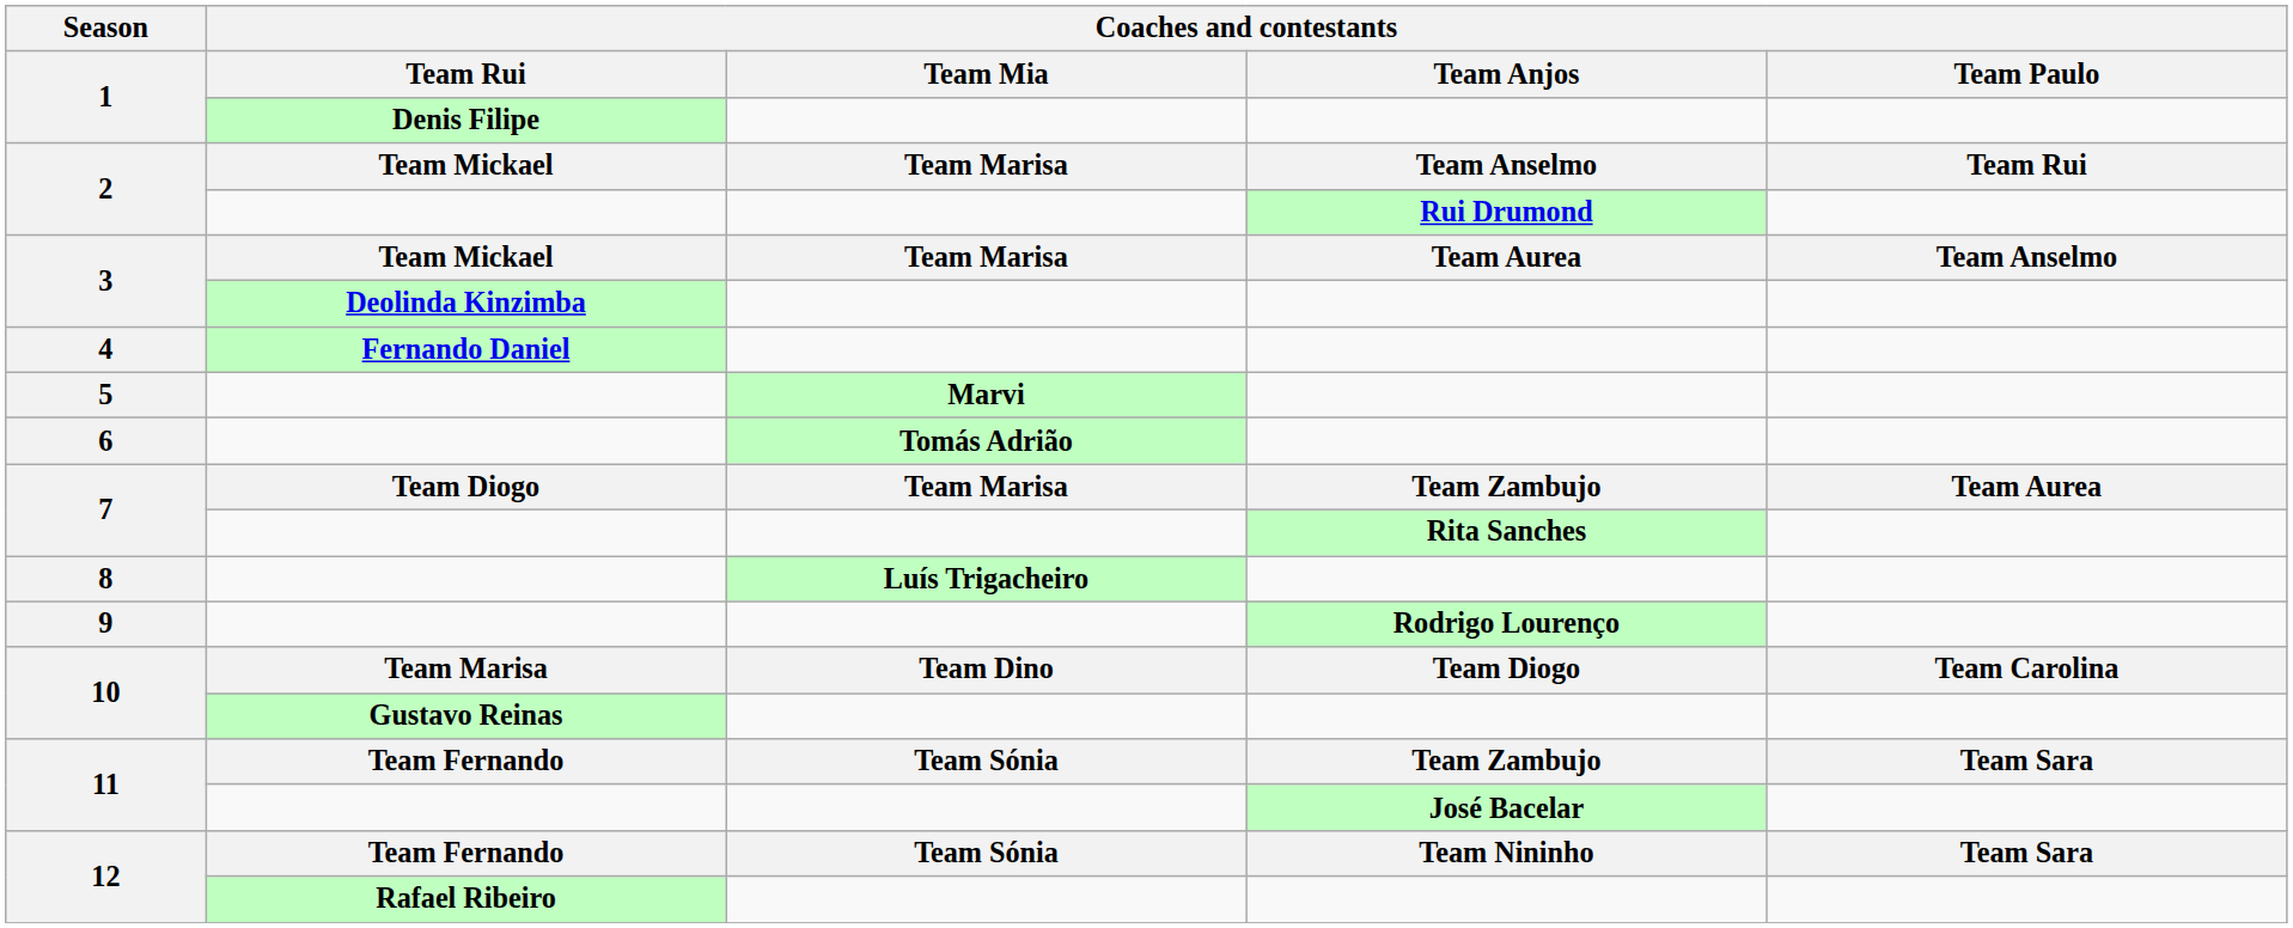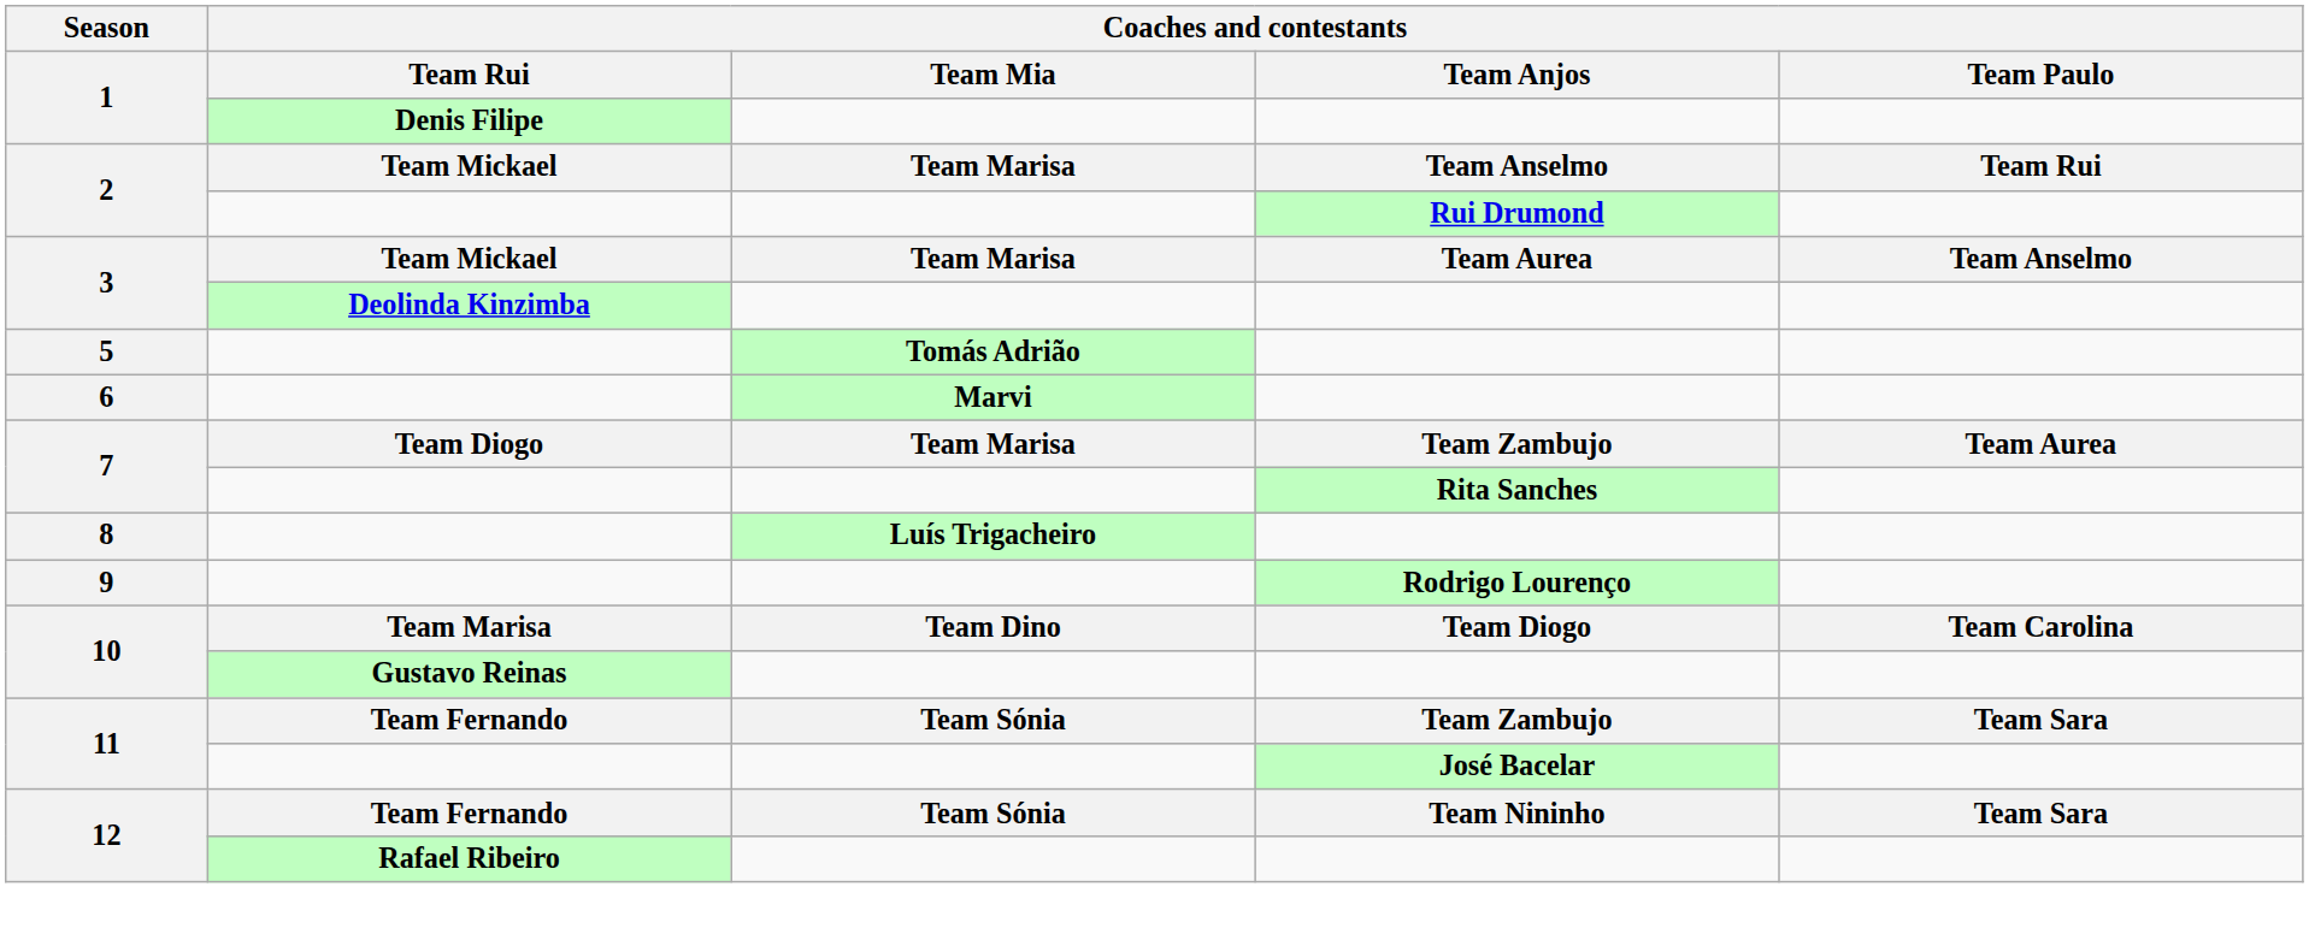 <table class="wikitable nowrap" style="text-align:center; font-size:100%; width:100%">
 <tr>
 <th style="width:5%">Season</th>
 <th colspan="4" style="width:95%">Coaches and contestants</th>
 </tr>
 <tr>
 <th scope="row" rowspan="2">1</th>
 <th style="width:13%" scope="col">Team Rui</th>
 <th style="width:13%" scope="col">Team Mia</th>
 <th style="width:13%" scope="col">Team Anjos</th>
 <th style="width:13%" scope="col">Team Paulo</th>
 </tr>
 <tr>
 <td style="background:#BFFFC0"><strong>Denis Filipe</strong><br></td>
 <td></td>
 <td></td>
 <td></td>
 </tr>
 <tr>
 <th scope="row" rowspan="2">2</th>
 <th>Team Mickael</th>
 <th>Team Marisa</th>
 <th>Team Anselmo</th>
 <th>Team Rui</th>
 </tr>
 <tr>
 <td></td>
 <td></td>
 <td style="background:#BFFFC0"><strong><a href='#'>Rui Drumond</a></strong><br></td>
 <td></td>
 </tr>
 <tr>
 <th scope="row" rowspan="2">3</th>
 <th>Team Mickael</th>
 <th>Team Marisa</th>
 <th>Team Aurea</th>
 <th>Team Anselmo</th>
 </tr>
 <tr>
 <td style="background:#BFFFC0"><strong><a href='#'>Deolinda Kinzimba</a></strong><br></td>
 <td></td>
 <td></td>
 <td></td>
 </tr>
 <tr>
-<th>4</th>
-<td style="background:#BFFFC0"><strong><a href='#'>Fernando Daniel</a></strong><br></td>
-<td></td>
-<td></td>
-<td></td>
-</tr>
-<tr>
 <th>5</th>
 <td></td>
-<td style="background:#BFFFC0"><strong>Marvi</strong><br></td>
+<td style="background:#BFFFC0"><strong>Tomás Adrião</strong><br></td>
 <td></td>
 <td></td>
 </tr>
 <tr>
 <th>6</th>
 <td></td>
-<td style="background:#BFFFC0"><strong>Tomás Adrião</strong><br></td>
+<td style="background:#BFFFC0"><strong>Marvi</strong><br></td>
 <td></td>
 <td></td>
 </tr>
 <tr>
 <th rowspan="2">7</th>
 <th>Team Diogo</th>
 <th>Team Marisa</th>
 <th>Team Zambujo</th>
 <th>Team Aurea</th>
 </tr>
 <tr>
 <td></td>
 <td></td>
 <td style="background:#BFFFC0"><strong>Rita Sanches</strong><br></td>
 <td></td>
 </tr>
 <tr>
 <th>8</th>
 <td></td>
 <td style="background:#BFFFC0"><strong>Luís Trigacheiro</strong><br></td>
 <td></td>
 <td></td>
 </tr>
 <tr>
 <th>9</th>
 <td></td>
 <td></td>
 <td style="background:#BFFFC0"><strong>Rodrigo Lourenço</strong><br></td>
 <td></td>
 </tr>
 <tr>
 <th rowspan="2">10</th>
 <th>Team Marisa</th>
 <th>Team Dino</th>
 <th>Team Diogo</th>
 <th>Team Carolina</th>
 </tr>
 <tr>
 <td style="background:#BFFFC0"><strong>Gustavo Reinas</strong><br></td>
 <td></td>
 <td></td>
 <td></td>
 </tr>
 <tr>
 <th rowspan="2">11</th>
 <th>Team Fernando</th>
 <th>Team Sónia</th>
 <th>Team Zambujo</th>
 <th>Team Sara</th>
 </tr>
 <tr>
 <td></td>
 <td></td>
 <td style="background:#BFFFC0"><strong>José Bacelar</strong><br></td>
 <td></td>
 </tr>
 <tr>
 <th rowspan="2">12</th>
 <th>Team Fernando</th>
 <th>Team Sónia</th>
 <th>Team Nininho</th>
 <th>Team Sara</th>
 </tr>
 <tr>
 <td style="background:#BFFFC0"><strong>Rafael Ribeiro</strong><br></td>
 <td></td>
 <td></td>
 <td></td>
 </tr>
 </table>
